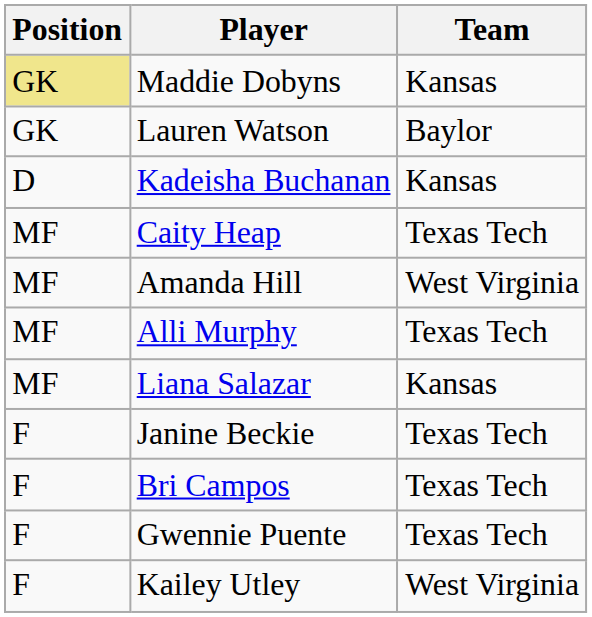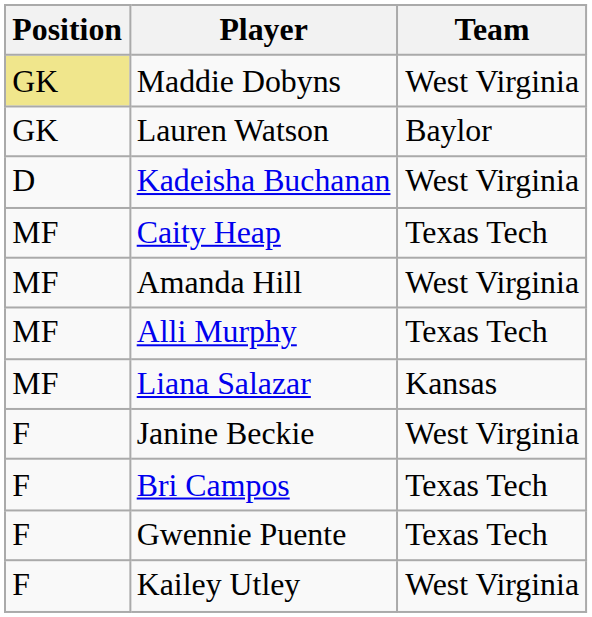 <table class="wikitable">
 <tr>
 <th>Position</th>
 <th>Player</th>
 <th>Team</th>
 </tr>
 <tr>
 <td style="background: khaki;">GK</td>
 <td>Maddie Dobyns</td>
-<td>Kansas</td>
+<td>West Virginia</td>
 </tr>
 <tr>
 <td>GK</td>
 <td>Lauren Watson</td>
 <td>Baylor</td>
 </tr>
 <tr>
 <td>D</td>
 <td><a href='#'>Kadeisha Buchanan</a></td>
-<td>Kansas</td>
+<td>West Virginia</td>
 </tr>
 <tr>
 <td>MF</td>
 <td><a href='#'>Caity Heap</a></td>
 <td>Texas Tech</td>
 </tr>
 <tr>
 <td>MF</td>
 <td>Amanda Hill</td>
 <td>West Virginia</td>
 </tr>
 <tr>
 <td>MF</td>
 <td><a href='#'>Alli Murphy</a></td>
 <td>Texas Tech</td>
 </tr>
 <tr>
 <td>MF</td>
 <td><a href='#'>Liana Salazar</a></td>
 <td>Kansas</td>
 </tr>
 <tr>
 <td>F</td>
 <td>Janine Beckie</td>
-<td>Texas Tech</td>
+<td>West Virginia</td>
 </tr>
 <tr>
 <td>F</td>
 <td><a href='#'>Bri Campos</a></td>
 <td>Texas Tech</td>
 </tr>
 <tr>
 <td>F</td>
 <td>Gwennie Puente</td>
 <td>Texas Tech</td>
 </tr>
 <tr>
 <td>F</td>
 <td>Kailey Utley</td>
 <td>West Virginia</td>
 </tr>
 </table>
